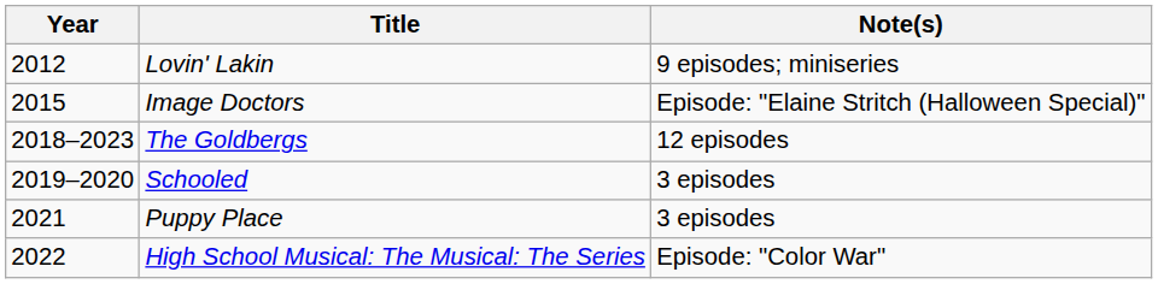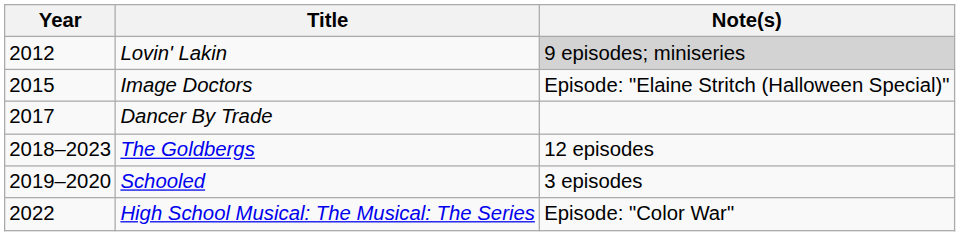 <table class="wikitable sortable">
 <tr>
 <th>Year</th>
 <th>Title</th>
 <th>Note(s)</th>
 </tr>
 <tr>
 <td>2012</td>
 <td><em>Lovin' Lakin</em></td>
-<td>9 episodes; miniseries</td>
+<td style="background: lightgrey;">9 episodes; miniseries</td>
 </tr>
 <tr>
 <td>2015</td>
 <td><em>Image Doctors</em></td>
 <td>Episode: "Elaine Stritch (Halloween Special)"</td>
+</tr>
+<tr>
+<td>2017</td>
+<td><em>Dancer By Trade</em></td>
+<td></td>
 </tr>
 <tr>
 <td>2018–2023</td>
 <td><em><a href='#'>The Goldbergs</a></em></td>
 <td>12 episodes</td>
 </tr>
 <tr>
 <td>2019–2020</td>
 <td><em><a href='#'>Schooled</a></em></td>
 <td>3 episodes</td>
 </tr>
 <tr>
-<td>2021</td>
-<td><em>Puppy Place</em></td>
-<td>3 episodes</td>
-</tr>
-<tr>
 <td>2022</td>
 <td><em><a href='#'>High School Musical: The Musical: The Series</a></em></td>
 <td>Episode: "Color War"</td>
 </tr>
 </table>
